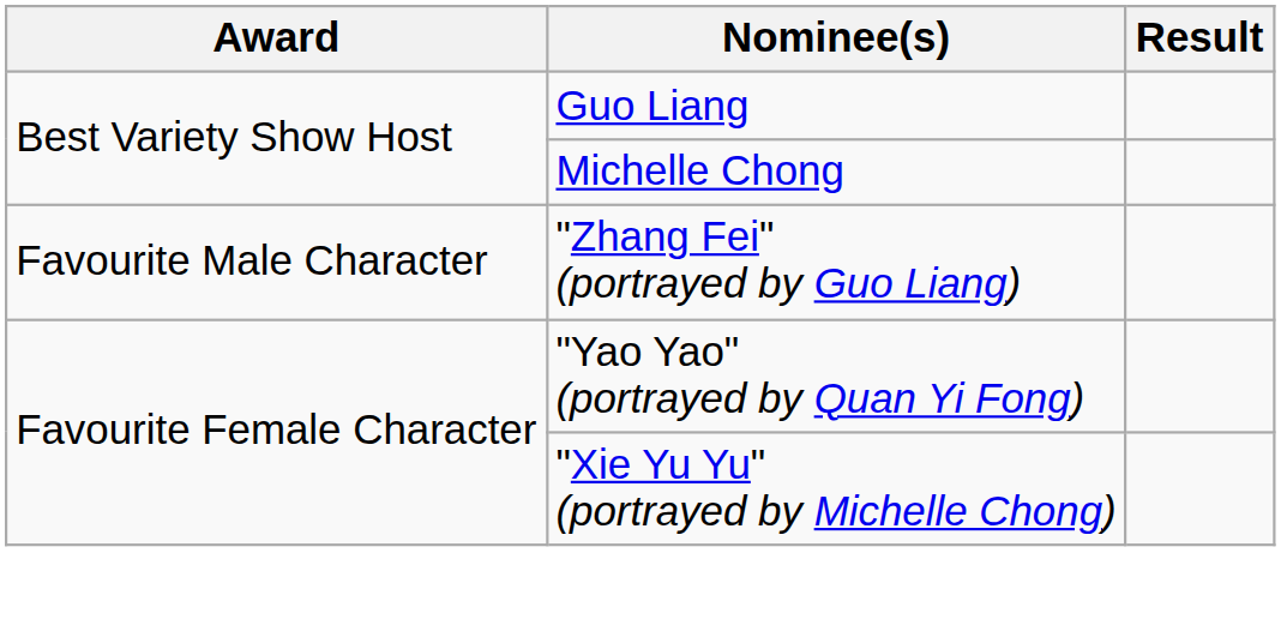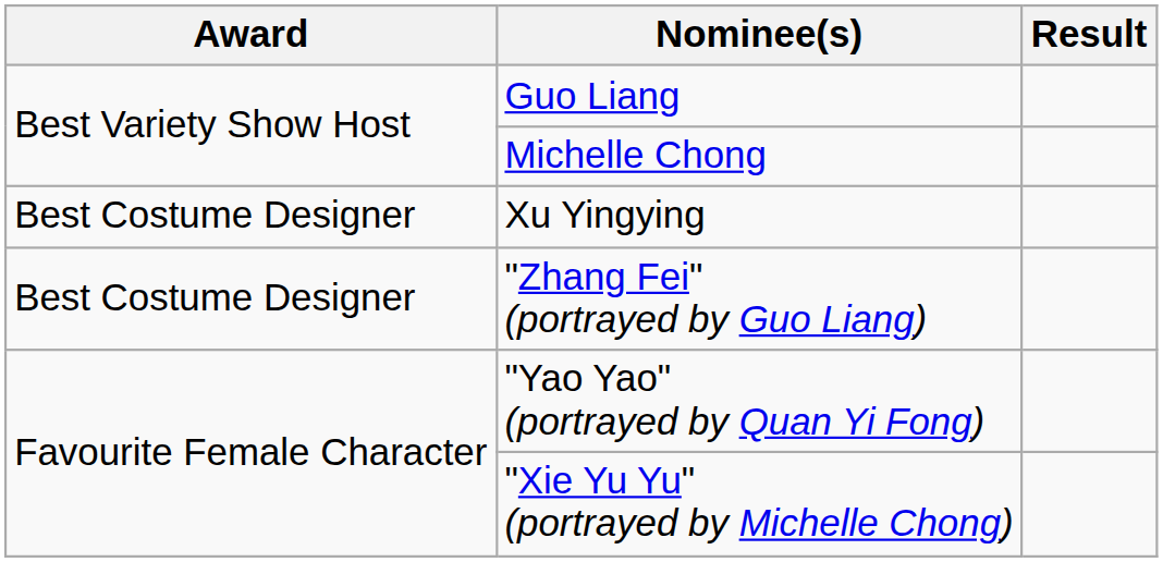 <table class="wikitable">
 <tr>
 <th>Award</th>
 <th>Nominee(s)</th>
 <th>Result</th>
 </tr>
 <tr>
 <td rowspan="2">Best Variety Show Host</td>
 <td><a href='#'>Guo Liang</a></td>
 <td></td>
 </tr>
 <tr>
 <td><a href='#'>Michelle Chong</a></td>
 <td></td>
 </tr>
 <tr>
-<td>Favourite Male Character</td>
+<td>Best Costume Designer</td>
+<td>Xu Yingying</td>
+<td></td>
+</tr>
+<tr>
+<td>Best Costume Designer</td>
 <td>"<a href='#'>Zhang Fei</a>"<br><em>(portrayed by <a href='#'>Guo Liang</a>)</em></td>
 <td></td>
 </tr>
 <tr>
 <td rowspan="2">Favourite Female Character</td>
 <td>"Yao Yao"<br><em>(portrayed by <a href='#'>Quan Yi Fong</a>)</em></td>
 <td></td>
 </tr>
 <tr>
 <td>"<a href='#'>Xie Yu Yu</a>"<br><em>(portrayed by <a href='#'>Michelle Chong</a>)</em></td>
 <td></td>
 </tr>
 </table>
